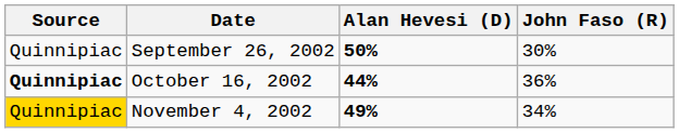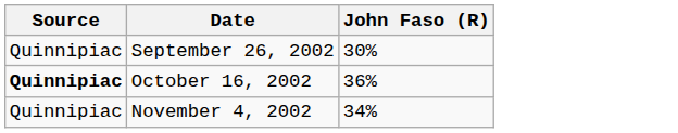 <table class="wikitable">
 <tr>
 <th>Source</th>
 <th>Date</th>
-<th>Alan Hevesi (D)</th>
 <th>John Faso (R)</th>
 </tr>
 <tr>
 <td>Quinnipiac</td>
 <td>September 26, 2002</td>
-<td><strong>50%</strong></td>
 <td>30%</td>
 </tr>
 <tr>
 <td><strong>Quinnipiac</strong></td>
 <td>October 16, 2002</td>
-<td><strong>44%</strong></td>
 <td>36%</td>
 </tr>
 <tr>
-<td style="background: gold;">Quinnipiac</td>
+<td>Quinnipiac</td>
 <td>November 4, 2002</td>
-<td><strong>49%</strong></td>
 <td>34%</td>
 </tr>
 </table>
